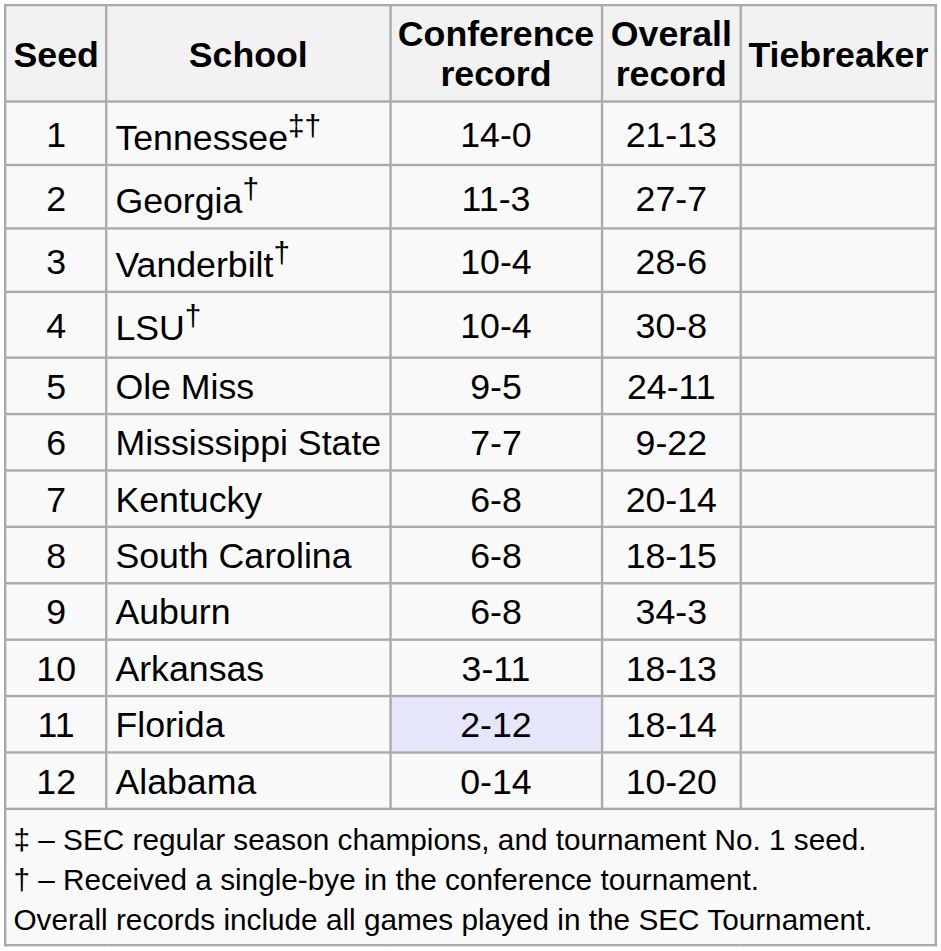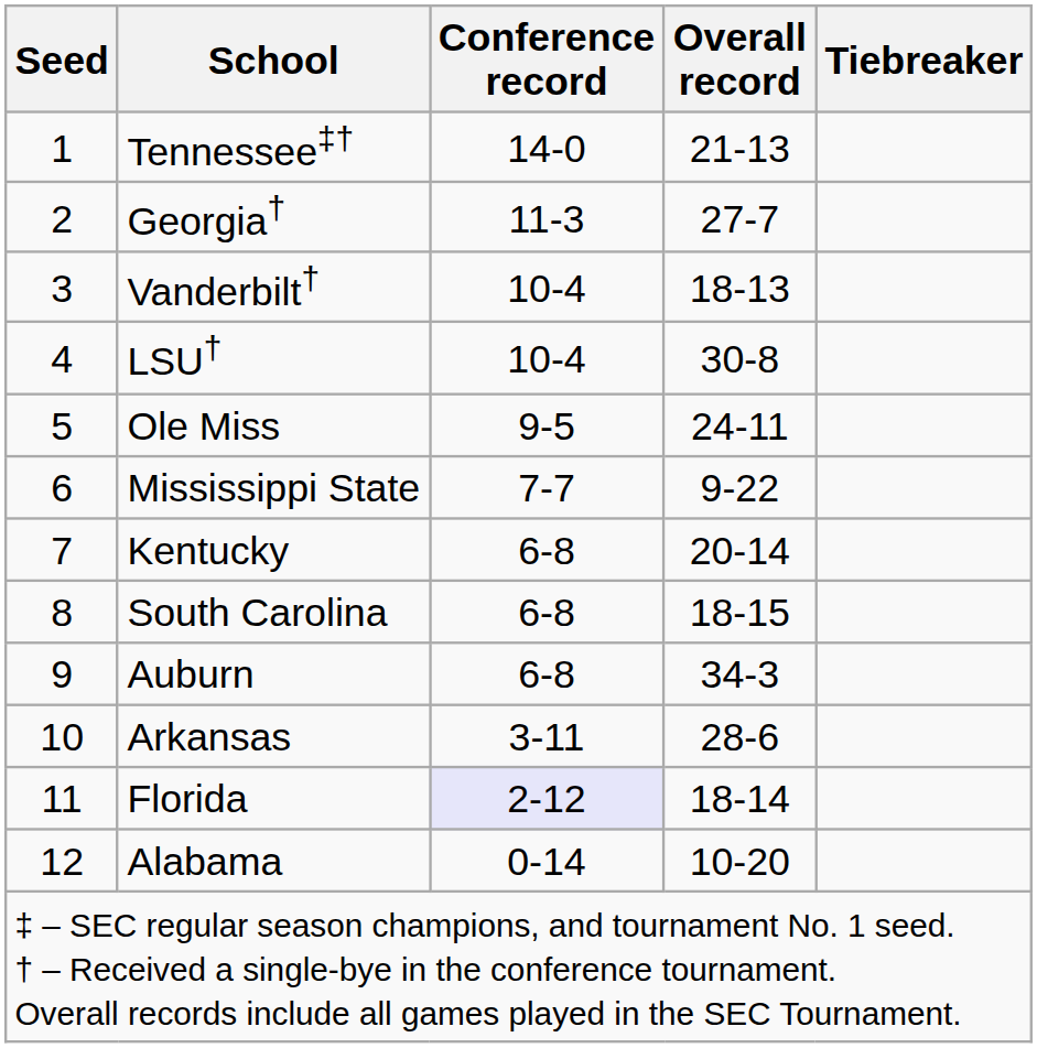 <table class="wikitable" style="white-space:nowrap; font-size:95%; text-align:center">
 <tr>
 <th>Seed</th>
 <th>School</th>
 <th>Conference<br>record</th>
 <th>Overall<br>record</th>
 <th>Tiebreaker</th>
 </tr>
 <tr>
 <td>1</td>
 <td align=left>Tennessee<sup>‡†</sup></td>
 <td>14-0</td>
 <td>21-13</td>
 <td></td>
 </tr>
 <tr>
 <td>2</td>
 <td align=left>Georgia<sup>†</sup></td>
 <td>11-3</td>
 <td>27-7</td>
 <td></td>
 </tr>
 <tr>
 <td>3</td>
 <td align=left>Vanderbilt<sup>†</sup></td>
 <td>10-4</td>
-<td>28-6</td>
+<td>18-13</td>
 <td></td>
 </tr>
 <tr>
 <td>4</td>
 <td align=left>LSU<sup>†</sup></td>
 <td>10-4</td>
 <td>30-8</td>
 <td></td>
 </tr>
 <tr>
 <td>5</td>
 <td align=left>Ole Miss</td>
 <td>9-5</td>
 <td>24-11</td>
 <td></td>
 </tr>
 <tr>
 <td>6</td>
 <td align=left>Mississippi State</td>
 <td>7-7</td>
 <td>9-22</td>
 <td></td>
 </tr>
 <tr>
 <td>7</td>
 <td align=left>Kentucky</td>
 <td>6-8</td>
 <td>20-14</td>
 <td></td>
 </tr>
 <tr>
 <td>8</td>
 <td align=left>South Carolina</td>
 <td>6-8</td>
 <td>18-15</td>
 <td></td>
 </tr>
 <tr>
 <td>9</td>
 <td align=left>Auburn</td>
 <td>6-8</td>
 <td>34-3</td>
 <td></td>
 </tr>
 <tr>
 <td>10</td>
 <td align=left>Arkansas</td>
 <td>3-11</td>
-<td>18-13</td>
+<td>28-6</td>
 <td></td>
 </tr>
 <tr>
 <td>11</td>
 <td align=left>Florida</td>
 <td style="background: lavender;">2-12</td>
 <td>18-14</td>
 <td></td>
 </tr>
 <tr>
 <td>12</td>
 <td align=left>Alabama</td>
 <td>0-14</td>
 <td>10-20</td>
 <td></td>
 </tr>
 <tr>
 <td colspan=6 align=left><small>‡ – SEC regular season champions, and tournament No. 1 seed.<br>† – Received a single-bye in the conference tournament.<br>Overall records include all games played in the SEC Tournament.</small></td>
 </tr>
 </table>
